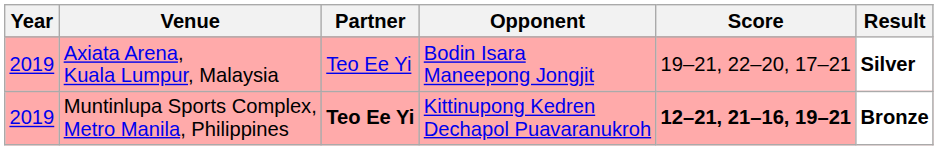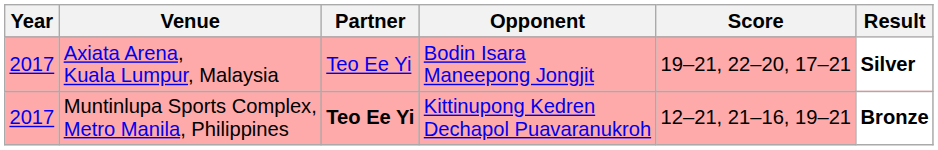 <table class="sortable wikitable" style="font-size: 90%;">
 <tr>
 <th>Year</th>
 <th>Venue</th>
 <th>Partner</th>
 <th>Opponent</th>
 <th>Score</th>
 <th>Result</th>
 </tr>
 <tr style="background:#FFAAAA">
-<td align="center"><a href='#'>2019</a></td>
+<td align="center"><a href='#'>2017</a></td>
 <td align="left"><a href='#'>Axiata Arena</a>,<br><a href='#'>Kuala Lumpur</a>, Malaysia</td>
 <td align="left"> <a href='#'>Teo Ee Yi</a></td>
 <td align="left"> <a href='#'>Bodin Isara</a><br> <a href='#'>Maneepong Jongjit</a></td>
 <td align="left">19–21, 22–20, 17–21</td>
 <td style="text-align:left; background:white"> <strong>Silver</strong></td>
 </tr>
 <tr style="background:#FFAAAA">
-<td align="center"><a href='#'>2019</a></td>
+<td align="center"><a href='#'>2017</a></td>
 <td align="left">Muntinlupa Sports Complex,<br><a href='#'>Metro Manila</a>, Philippines</td>
 <td align="left"><strong> Teo Ee Yi</strong></td>
 <td align="left"> <a href='#'>Kittinupong Kedren</a><br> <a href='#'>Dechapol Puavaranukroh</a></td>
-<td align="left"><strong>12–21, 21–16, 19–21</strong></td>
+<td align="left">12–21, 21–16, 19–21</td>
 <td style="text-align:left; background:white"> <strong>Bronze</strong></td>
 </tr>
 </table>
